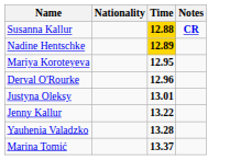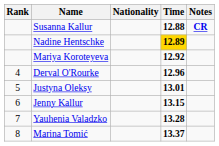 <table class="wikitable sortable" style="text-align:center">
 <tr>
+<th>Rank</th>
 <th>Name</th>
 <th>Nationality</th>
 <th>Time</th>
 <th>Notes</th>
 </tr>
 <tr>
+<td></td>
 <td align=left><a href='#'>Susanna Kallur</a></td>
 <td align=left></td>
-<td style="background: gold;"><strong>12.88</strong></td>
+<td><strong>12.88</strong></td>
 <td><strong><a href='#'>CR</a></strong></td>
 </tr>
 <tr>
+<td></td>
 <td align=left><a href='#'>Nadine Hentschke</a></td>
 <td align=left></td>
 <td style="background: gold;"><strong>12.89</strong></td>
 <td></td>
 </tr>
 <tr>
+<td></td>
 <td align=left><a href='#'>Mariya Koroteyeva</a></td>
 <td align=left></td>
-<td><strong>12.95</strong></td>
+<td><strong>12.92</strong></td>
 <td></td>
 </tr>
 <tr>
+<td>4</td>
 <td align=left><a href='#'>Derval O'Rourke</a></td>
 <td align=left></td>
 <td><strong>12.96</strong></td>
 <td></td>
 </tr>
 <tr>
+<td>5</td>
 <td align=left><a href='#'>Justyna Oleksy</a></td>
 <td align=left></td>
 <td><strong>13.01</strong></td>
 <td></td>
 </tr>
 <tr>
+<td>6</td>
 <td align=left><a href='#'>Jenny Kallur</a></td>
 <td align=left></td>
-<td><strong>13.22</strong></td>
+<td><strong>13.15</strong></td>
 <td></td>
 </tr>
 <tr>
+<td>7</td>
 <td align=left><a href='#'>Yauhenia Valadzko</a></td>
 <td align=left></td>
 <td><strong>13.28</strong></td>
 <td></td>
 </tr>
 <tr>
+<td>8</td>
 <td align=left><a href='#'>Marina Tomić</a></td>
 <td align=left></td>
 <td><strong>13.37</strong></td>
 <td></td>
 </tr>
 </table>
